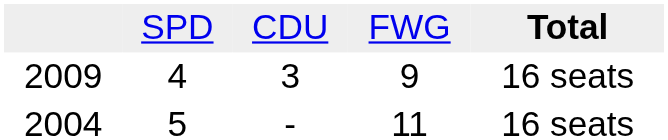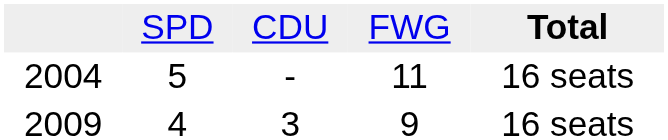 <table border="0" cellpadding="2" cellspacing="0" width="300">
 <tr bgcolor="#eeeeee" align="center">
 <td></td>
 <td><a href='#'>SPD</a></td>
 <td><a href='#'>CDU</a></td>
 <td><a href='#'>FWG</a></td>
 <td><strong>Total</strong></td>
 </tr>
 <tr align="center">
+<td>2004</td>
+<td>5</td>
+<td>-</td>
+<td>11</td>
+<td>16 seats</td>
+</tr>
+<tr align="center">
 <td>2009</td>
 <td>4</td>
 <td>3</td>
 <td>9</td>
 <td>16 seats</td>
 </tr>
-<tr align="center">
-<td>2004</td>
-<td>5</td>
-<td>-</td>
-<td>11</td>
-<td>16 seats</td>
-</tr>
 </table>
